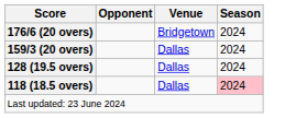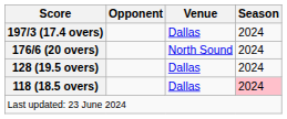 <table class="wikitable"style="font-size: 90%">
 <tr>
 <th>Score</th>
 <th>Opponent</th>
 <th>Venue</th>
 <th>Season</th>
 </tr>
 <tr>
-<th>176/6 (20 overs)</th>
+<th>197/3 (17.4 overs)</th>
 <td></td>
-<td><a href='#'>Bridgetown</a></td>
+<td><a href='#'>Dallas</a></td>
 <td>2024</td>
 </tr>
 <tr>
-<th>159/3 (20 overs)</th>
+<th>176/6 (20 overs)</th>
 <td></td>
-<td><a href='#'>Dallas</a></td>
+<td><a href='#'>North Sound</a></td>
 <td>2024</td>
 </tr>
 <tr>
 <th>128 (19.5 overs)</th>
 <td></td>
 <td><a href='#'>Dallas</a></td>
 <td>2024</td>
 </tr>
 <tr>
 <th>118 (18.5 overs)</th>
 <td></td>
 <td><a href='#'>Dallas</a></td>
 <td style="background: pink;">2024</td>
 </tr>
 <tr>
 <td colspan="4"><small>Last updated: 23 June 2024</small></td>
 </tr>
 </table>
